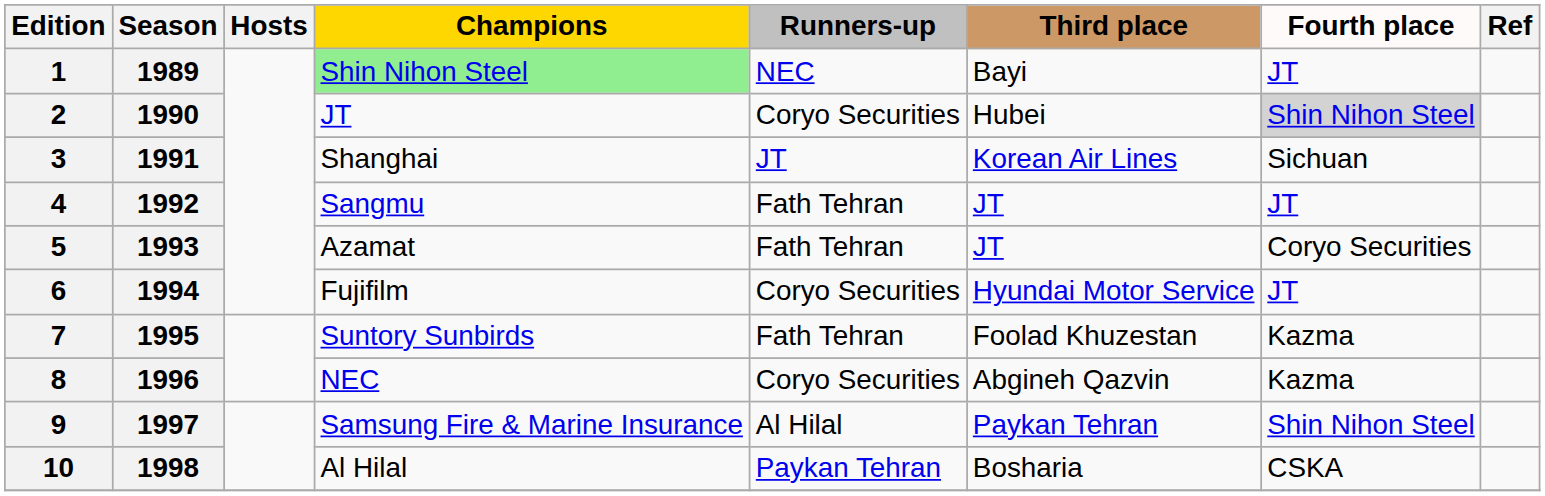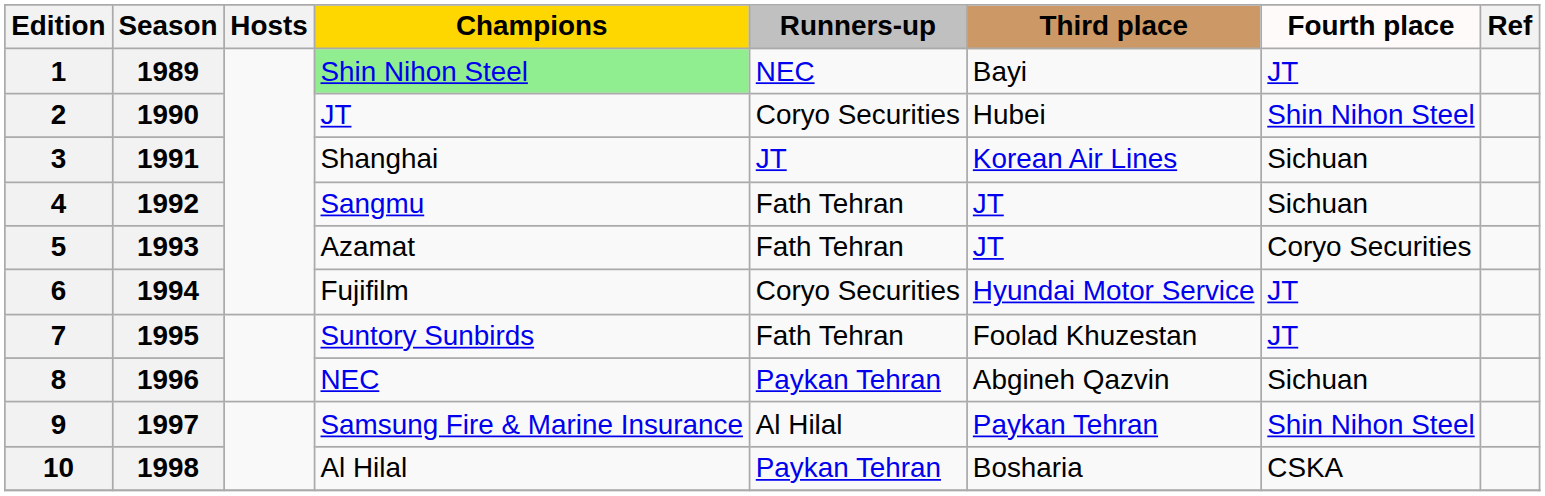 <table class="wikitable">
 <tr>
 <th scope="col">Edition</th>
 <th scope="col">Season</th>
 <th scope="col">Hosts</th>
 <th style="background:gold">Champions</th>
 <th style="background:silver">Runners-up</th>
 <th style="background:#c96">Third place</th>
 <th style="background:snow">Fourth place</th>
 <th scope="col">Ref</th>
 </tr>
 <tr>
 <th scope="row" style="text-align:center">1</th>
 <th scope="row" style="text-align:center">1989</th>
 <td rowspan=6></td>
 <td style="background: lightgreen;"> <a href='#'>Shin Nihon Steel</a></td>
 <td> <a href='#'>NEC</a></td>
 <td> Bayi</td>
 <td> <a href='#'>JT</a></td>
 <td align="center"></td>
 </tr>
 <tr>
 <th scope="row" style="text-align:center">2</th>
 <th scope="row" style="text-align:center">1990</th>
 <td> <a href='#'>JT</a></td>
 <td> Coryo Securities</td>
 <td> Hubei</td>
-<td style="background: lightgrey;"> <a href='#'>Shin Nihon Steel</a></td>
+<td> <a href='#'>Shin Nihon Steel</a></td>
 <td align="center"></td>
 </tr>
 <tr>
 <th scope="row" style="text-align:center">3</th>
 <th scope="row" style="text-align:center">1991</th>
 <td> Shanghai</td>
 <td> <a href='#'>JT</a></td>
 <td> <a href='#'>Korean Air Lines</a></td>
 <td> Sichuan</td>
 <td align="center"></td>
 </tr>
 <tr>
 <th scope="row" style="text-align:center">4</th>
 <th scope="row" style="text-align:center">1992</th>
 <td> <a href='#'>Sangmu</a></td>
 <td> Fath Tehran</td>
 <td> <a href='#'>JT</a></td>
-<td> <a href='#'>JT</a></td>
+<td> Sichuan</td>
 <td align="center"></td>
 </tr>
 <tr>
 <th scope="row" style="text-align:center">5</th>
 <th scope="row" style="text-align:center">1993</th>
 <td> Azamat</td>
 <td> Fath Tehran</td>
 <td> <a href='#'>JT</a></td>
 <td> Coryo Securities</td>
 <td align="center"></td>
 </tr>
 <tr>
 <th scope="row" style="text-align:center">6</th>
 <th scope="row" style="text-align:center">1994</th>
 <td> Fujifilm</td>
 <td> Coryo Securities</td>
 <td> <a href='#'>Hyundai Motor Service</a></td>
 <td> <a href='#'>JT</a></td>
 <td align="center"></td>
 </tr>
 <tr>
 <th scope="row" style="text-align:center">7</th>
 <th scope="row" style="text-align:center">1995</th>
 <td rowspan=2></td>
 <td> <a href='#'>Suntory Sunbirds</a></td>
 <td> Fath Tehran</td>
 <td> Foolad Khuzestan</td>
-<td> Kazma</td>
+<td> <a href='#'>JT</a></td>
 <td align="center"></td>
 </tr>
 <tr>
 <th scope="row" style="text-align:center">8</th>
 <th scope="row" style="text-align:center">1996</th>
 <td> <a href='#'>NEC</a></td>
-<td> Coryo Securities</td>
+<td> <a href='#'>Paykan Tehran</a></td>
 <td> Abgineh Qazvin</td>
-<td> Kazma</td>
+<td> Sichuan</td>
 <td align="center"></td>
 </tr>
 <tr>
 <th scope="row" style="text-align:center">9</th>
 <th scope="row" style="text-align:center">1997</th>
 <td rowspan=2></td>
 <td> <a href='#'>Samsung Fire & Marine Insurance</a></td>
 <td> Al Hilal</td>
 <td> <a href='#'>Paykan Tehran</a></td>
 <td> <a href='#'>Shin Nihon Steel</a></td>
 <td align="center"></td>
 </tr>
 <tr>
 <th scope="row" style="text-align:center">10</th>
 <th scope="row" style="text-align:center">1998</th>
 <td> Al Hilal</td>
 <td> <a href='#'>Paykan Tehran</a></td>
 <td> Bosharia</td>
 <td> CSKA</td>
 <td align="center"></td>
 </tr>
 <tr>
 </tr>
 </table>
